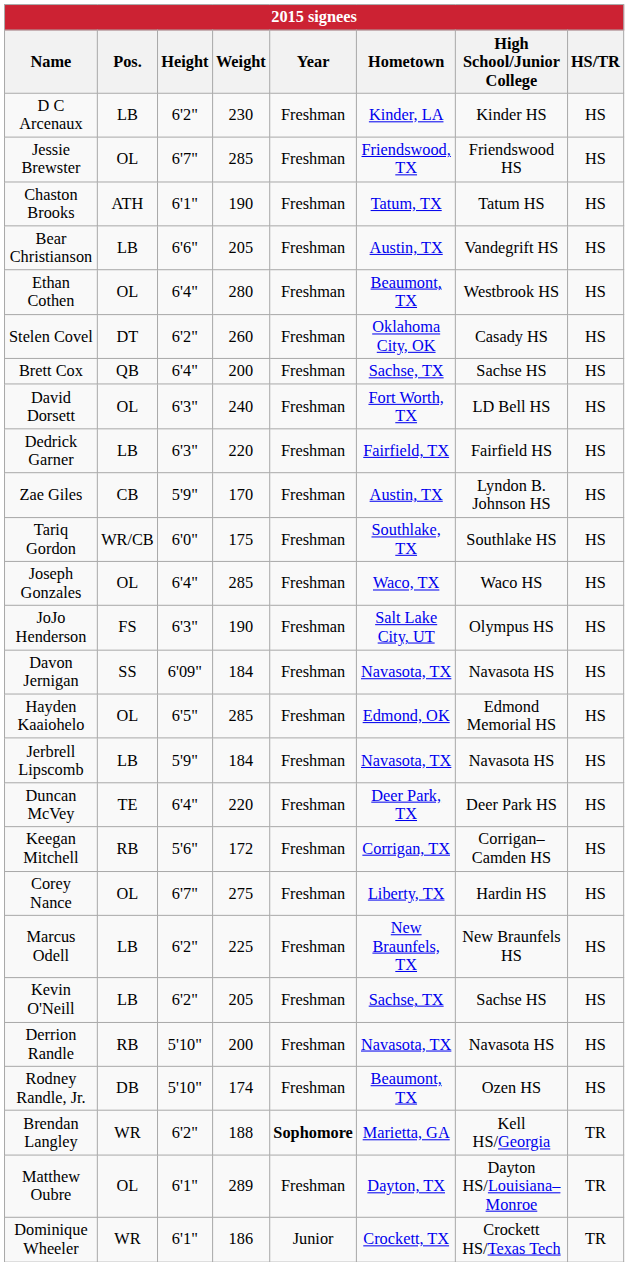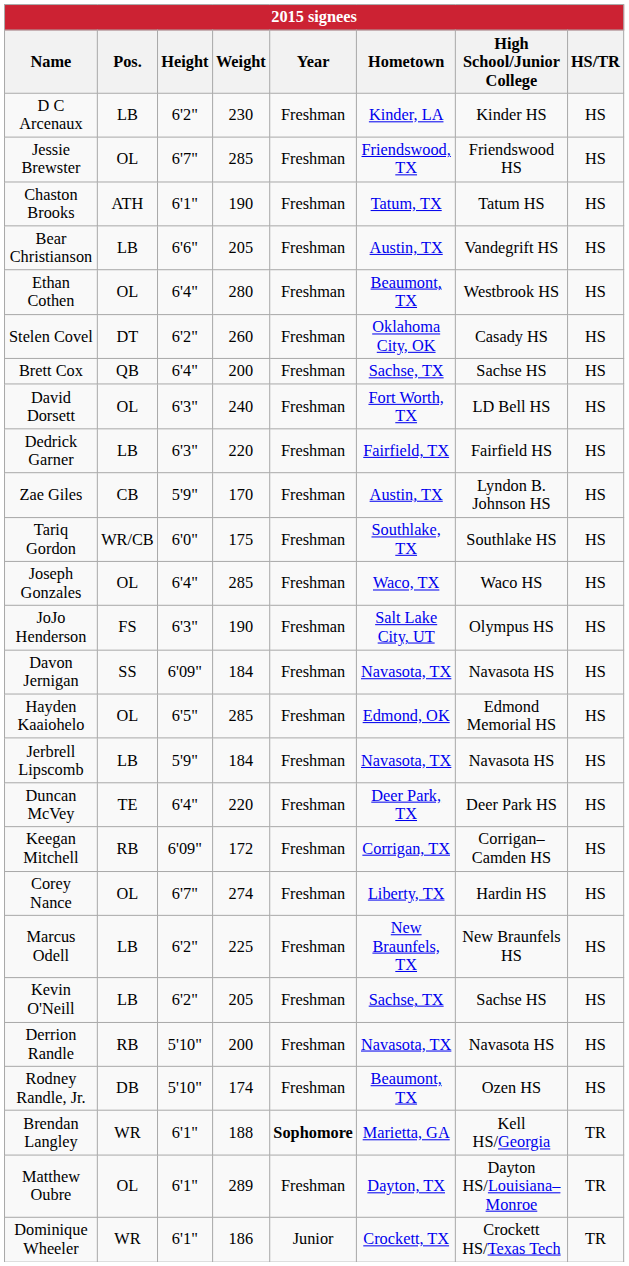 <table class="wikitable sortable collapsible" style="text-align:center">
 <tr>
 <th colspan=8 style="background:#CC2233; color:#FFFFFF">2015 signees</th>
 </tr>
 <tr>
 <th>Name</th>
 <th>Pos.</th>
 <th>Height</th>
 <th>Weight</th>
 <th>Year</th>
 <th>Hometown</th>
 <th>High School/Junior College</th>
 <th>HS/TR</th>
 </tr>
 <tr>
 <td sortname>D C Arcenaux</td>
 <td>LB</td>
 <td>6'2"</td>
 <td>230</td>
 <td>Freshman</td>
 <td><a href='#'>Kinder, LA</a></td>
 <td>Kinder HS</td>
 <td>HS</td>
 </tr>
 <tr>
 <td sortname>Jessie Brewster</td>
 <td>OL</td>
 <td>6'7"</td>
 <td>285</td>
 <td>Freshman</td>
 <td><a href='#'>Friendswood, TX</a></td>
 <td>Friendswood HS</td>
 <td>HS</td>
 </tr>
 <tr>
 <td sortname>Chaston Brooks</td>
 <td>ATH</td>
 <td>6'1"</td>
 <td>190</td>
 <td>Freshman</td>
 <td><a href='#'>Tatum, TX</a></td>
 <td>Tatum HS</td>
 <td>HS</td>
 </tr>
 <tr>
 <td sortname>Bear Christianson</td>
 <td>LB</td>
 <td>6'6"</td>
 <td>205</td>
 <td>Freshman</td>
 <td><a href='#'>Austin, TX</a></td>
 <td>Vandegrift HS</td>
 <td>HS</td>
 </tr>
 <tr>
 <td sortname>Ethan Cothen</td>
 <td>OL</td>
 <td>6'4"</td>
 <td>280</td>
 <td>Freshman</td>
 <td><a href='#'>Beaumont, TX</a></td>
 <td>Westbrook HS</td>
 <td>HS</td>
 </tr>
 <tr>
 <td sortname>Stelen Covel</td>
 <td>DT</td>
 <td>6'2"</td>
 <td>260</td>
 <td>Freshman</td>
 <td><a href='#'>Oklahoma City, OK</a></td>
 <td>Casady HS</td>
 <td>HS</td>
 </tr>
 <tr>
 <td sortname>Brett Cox</td>
 <td>QB</td>
 <td>6'4"</td>
 <td>200</td>
 <td>Freshman</td>
 <td><a href='#'>Sachse, TX</a></td>
 <td>Sachse HS</td>
 <td>HS</td>
 </tr>
 <tr>
 <td sortname>David Dorsett</td>
 <td>OL</td>
 <td>6'3"</td>
 <td>240</td>
 <td>Freshman</td>
 <td><a href='#'>Fort Worth, TX</a></td>
 <td>LD Bell HS</td>
 <td>HS</td>
 </tr>
 <tr>
 <td sortname>Dedrick Garner</td>
 <td>LB</td>
 <td>6'3"</td>
 <td>220</td>
 <td>Freshman</td>
 <td><a href='#'>Fairfield, TX</a></td>
 <td>Fairfield HS</td>
 <td>HS</td>
 </tr>
 <tr>
 <td sortname>Zae Giles</td>
 <td>CB</td>
 <td>5'9"</td>
 <td>170</td>
 <td>Freshman</td>
 <td><a href='#'>Austin, TX</a></td>
 <td>Lyndon B. Johnson HS</td>
 <td>HS</td>
 </tr>
 <tr>
 <td sortname>Tariq Gordon</td>
 <td>WR/CB</td>
 <td>6'0"</td>
 <td>175</td>
 <td>Freshman</td>
 <td><a href='#'>Southlake, TX</a></td>
 <td>Southlake HS</td>
 <td>HS</td>
 </tr>
 <tr>
 <td sortname>Joseph Gonzales</td>
 <td>OL</td>
 <td>6'4"</td>
 <td>285</td>
 <td>Freshman</td>
 <td><a href='#'>Waco, TX</a></td>
 <td>Waco HS</td>
 <td>HS</td>
 </tr>
 <tr>
 <td sortname>JoJo Henderson</td>
 <td>FS</td>
 <td>6'3"</td>
 <td>190</td>
 <td>Freshman</td>
 <td><a href='#'>Salt Lake City, UT</a></td>
 <td>Olympus HS</td>
 <td>HS</td>
 </tr>
 <tr>
 <td sortname>Davon Jernigan</td>
 <td>SS</td>
 <td>6'09"</td>
 <td>184</td>
 <td>Freshman</td>
 <td><a href='#'>Navasota, TX</a></td>
 <td>Navasota HS</td>
 <td>HS</td>
 </tr>
 <tr>
 <td sortname>Hayden Kaaiohelo</td>
 <td>OL</td>
 <td>6'5"</td>
 <td>285</td>
 <td>Freshman</td>
 <td><a href='#'>Edmond, OK</a></td>
 <td>Edmond Memorial HS</td>
 <td>HS</td>
 </tr>
 <tr>
 <td sortname>Jerbrell Lipscomb</td>
 <td>LB</td>
 <td>5'9"</td>
 <td>184</td>
 <td>Freshman</td>
 <td><a href='#'>Navasota, TX</a></td>
 <td>Navasota HS</td>
 <td>HS</td>
 </tr>
 <tr>
 <td sortname>Duncan McVey</td>
 <td>TE</td>
 <td>6'4"</td>
 <td>220</td>
 <td>Freshman</td>
 <td><a href='#'>Deer Park, TX</a></td>
 <td>Deer Park HS</td>
 <td>HS</td>
 </tr>
 <tr>
 <td sortname>Keegan Mitchell</td>
 <td>RB</td>
-<td>5'6"</td>
+<td>6'09"</td>
 <td>172</td>
 <td>Freshman</td>
 <td><a href='#'>Corrigan, TX</a></td>
 <td>Corrigan–Camden HS</td>
 <td>HS</td>
 </tr>
 <tr>
 <td sortname>Corey Nance</td>
 <td>OL</td>
 <td>6'7"</td>
-<td>275</td>
+<td>274</td>
 <td>Freshman</td>
 <td><a href='#'>Liberty, TX</a></td>
 <td>Hardin HS</td>
 <td>HS</td>
 </tr>
 <tr>
 <td sortname>Marcus Odell</td>
 <td>LB</td>
 <td>6'2"</td>
 <td>225</td>
 <td>Freshman</td>
 <td><a href='#'>New Braunfels, TX</a></td>
 <td>New Braunfels HS</td>
 <td>HS</td>
 </tr>
 <tr>
 <td sortname>Kevin O'Neill</td>
 <td>LB</td>
 <td>6'2"</td>
 <td>205</td>
 <td>Freshman</td>
 <td><a href='#'>Sachse, TX</a></td>
 <td>Sachse HS</td>
 <td>HS</td>
 </tr>
 <tr>
 <td sortname>Derrion Randle</td>
 <td>RB</td>
 <td>5'10"</td>
 <td>200</td>
 <td>Freshman</td>
 <td><a href='#'>Navasota, TX</a></td>
 <td>Navasota HS</td>
 <td>HS</td>
 </tr>
 <tr>
 <td sortname>Rodney Randle, Jr.</td>
 <td>DB</td>
 <td>5'10"</td>
 <td>174</td>
 <td>Freshman</td>
 <td><a href='#'>Beaumont, TX</a></td>
 <td>Ozen HS</td>
 <td>HS</td>
 </tr>
 <tr>
 <td sortname>Brendan Langley</td>
 <td>WR</td>
-<td>6'2"</td>
+<td>6'1"</td>
 <td>188</td>
 <td><strong>Sophomore</strong></td>
 <td><a href='#'>Marietta, GA</a></td>
 <td>Kell HS/<a href='#'>Georgia</a></td>
 <td>TR</td>
 </tr>
 <tr>
 <td sortname>Matthew Oubre</td>
 <td>OL</td>
 <td>6'1"</td>
 <td>289</td>
 <td>Freshman</td>
 <td><a href='#'>Dayton, TX</a></td>
 <td>Dayton HS/<a href='#'>Louisiana–Monroe</a></td>
 <td>TR</td>
 </tr>
 <tr>
 <td sortname>Dominique Wheeler</td>
 <td>WR</td>
 <td>6'1"</td>
 <td>186</td>
 <td>Junior</td>
 <td><a href='#'>Crockett, TX</a></td>
 <td>Crockett HS/<a href='#'>Texas Tech</a></td>
 <td>TR</td>
 </tr>
 </table>
